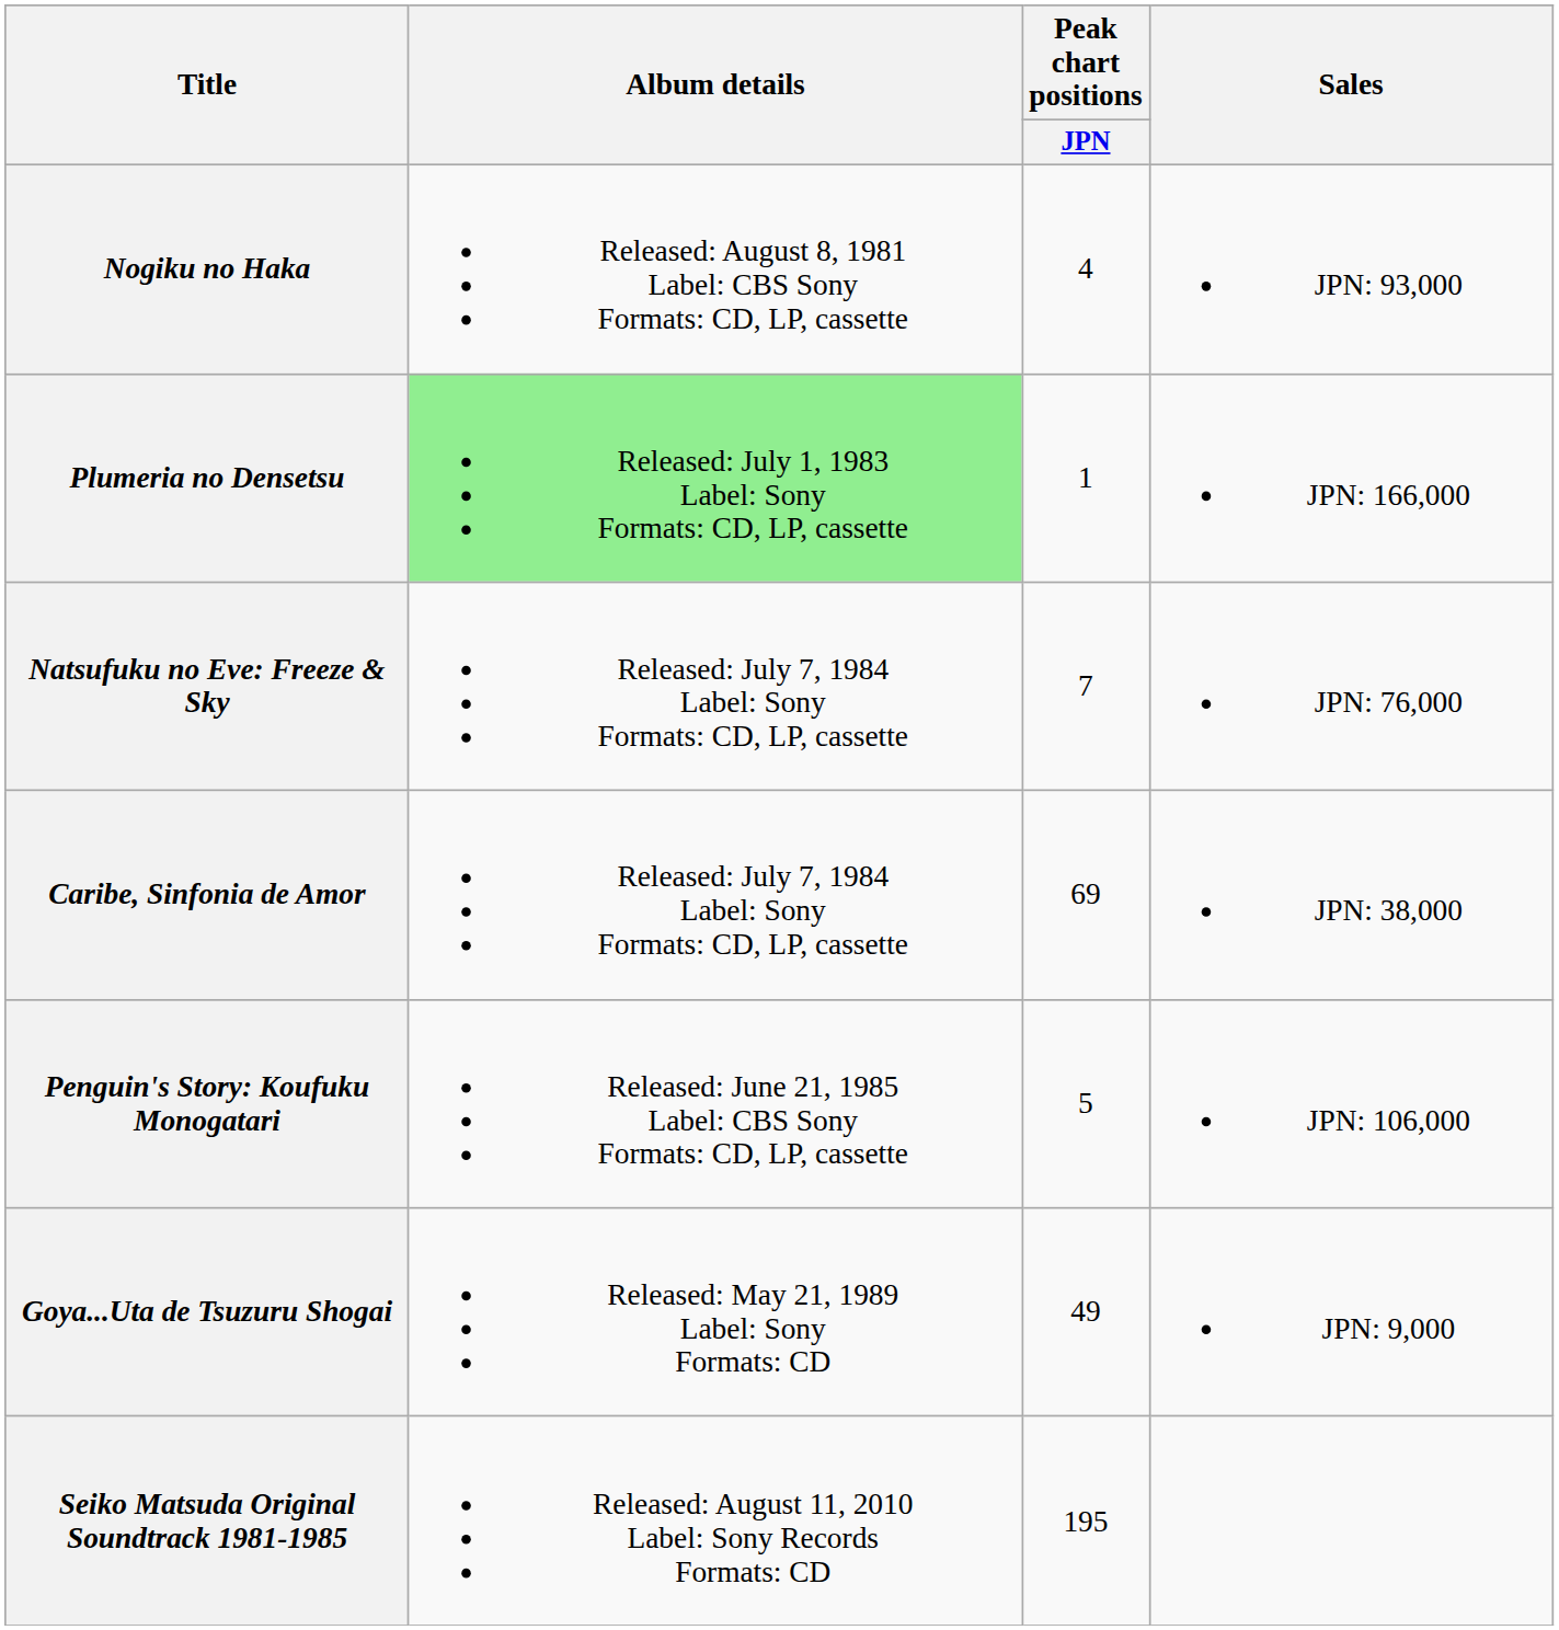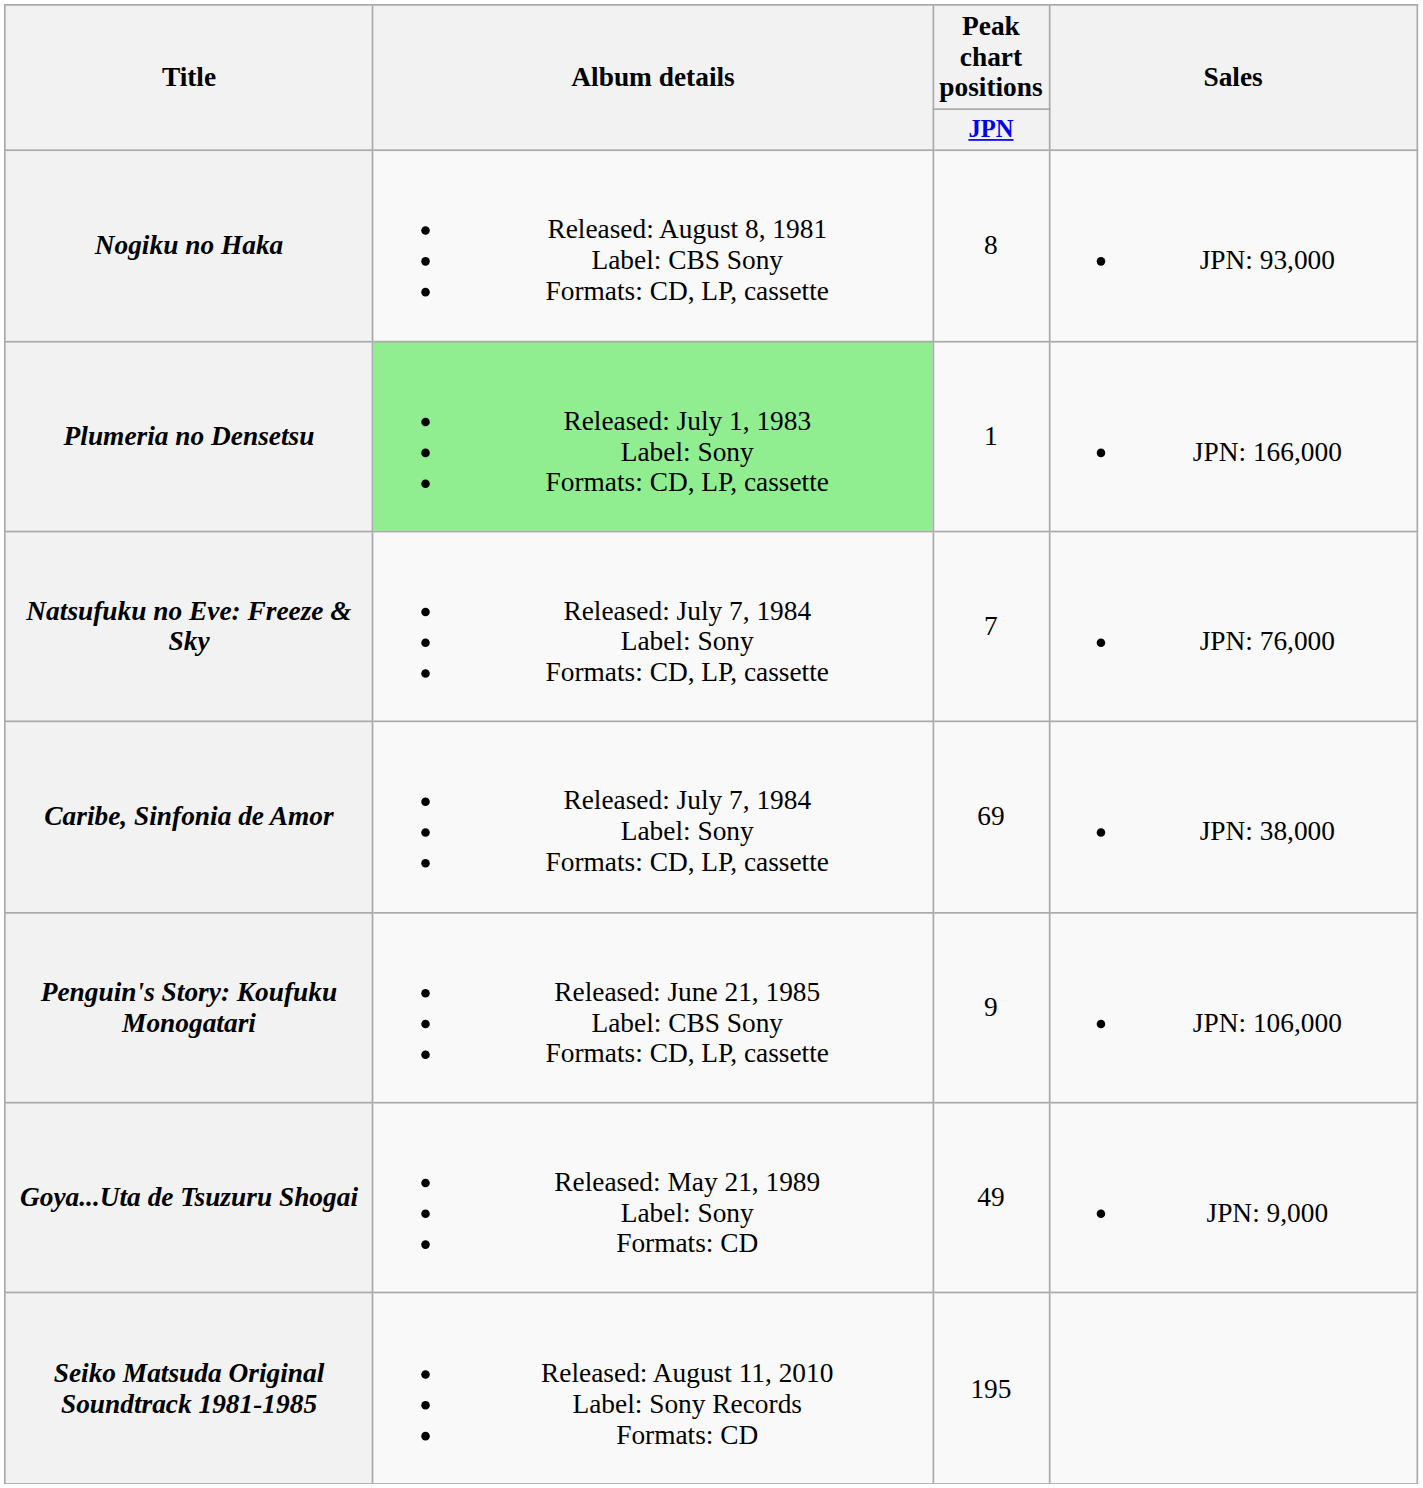 <table class="wikitable plainrowheaders" style="text-align:center;" border="1">
 <tr>
 <th scope="col" rowspan="2" style="width:13em;">Title</th>
 <th scope="col" rowspan="2" style="width:20em;">Album details</th>
 <th scope="col" colspan="1">Peak chart positions</th>
 <th scope="col" rowspan="2" style="width:13em;">Sales</th>
 </tr>
 <tr>
 <th scope="col" style="width:2.5em;font-size:90%;"><a href='#'>JPN</a></th>
 </tr>
 <tr>
 <th scope="row"><em>Nogiku no Haka</em></th>
 <td><br><ul><li>Released: August 8, 1981</li><li>Label: CBS Sony</li><li>Formats: CD, LP, cassette</li></ul></td>
-<td>4</td>
+<td>8</td>
 <td><br><ul><li>JPN: 93,000</li></ul></td>
 </tr>
 <tr>
 <th scope="row"><em>Plumeria no Densetsu</em></th>
 <td style="background: lightgreen;"><br><ul><li>Released: July 1, 1983</li><li>Label: Sony</li><li>Formats: CD, LP, cassette</li></ul></td>
 <td>1</td>
 <td><br><ul><li>JPN: 166,000</li></ul></td>
 </tr>
 <tr>
 <th scope="row"><em>Natsufuku no Eve: Freeze & Sky</em></th>
 <td><br><ul><li>Released: July 7, 1984</li><li>Label: Sony</li><li>Formats: CD, LP, cassette</li></ul></td>
 <td>7</td>
 <td><br><ul><li>JPN: 76,000</li></ul></td>
 </tr>
 <tr>
 <th scope="row"><em>Caribe, Sinfonia de Amor</em></th>
 <td><br><ul><li>Released: July 7, 1984</li><li>Label: Sony</li><li>Formats: CD, LP, cassette</li></ul></td>
 <td>69</td>
 <td><br><ul><li>JPN: 38,000</li></ul></td>
 </tr>
 <tr>
 <th scope="row"><em>Penguin's Story: Koufuku Monogatari</em></th>
 <td><br><ul><li>Released: June 21, 1985</li><li>Label: CBS Sony</li><li>Formats: CD, LP, cassette</li></ul></td>
-<td>5</td>
+<td>9</td>
 <td><br><ul><li>JPN: 106,000</li></ul></td>
 </tr>
 <tr>
 <th scope="row"><em>Goya...Uta de Tsuzuru Shogai</em><br></th>
 <td><br><ul><li>Released: May 21, 1989</li><li>Label: Sony</li><li>Formats: CD</li></ul></td>
 <td>49</td>
 <td><br><ul><li>JPN: 9,000</li></ul></td>
 </tr>
 <tr>
 <th scope="row"><em>Seiko Matsuda Original Soundtrack 1981-1985</em></th>
 <td><br><ul><li>Released: August 11, 2010</li><li>Label: Sony Records</li><li>Formats: CD</li></ul></td>
 <td>195</td>
 <td></td>
 </tr>
 </table>
